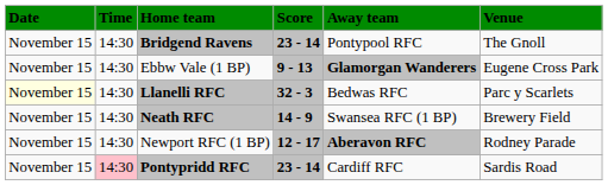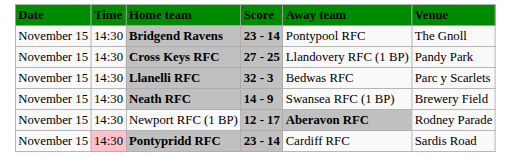 <table class="wikitable" style="margin:0.5em auto; font-size:95%">
 <tr bgcolor="#008B00">
 <td><strong>Date</strong></td>
 <td><strong>Time</strong></td>
 <td><strong>Home team</strong></td>
 <td><strong>Score</strong></td>
 <td><strong>Away team</strong></td>
 <td><strong>Venue</strong></td>
 </tr>
 <tr>
 <td>November 15</td>
 <td>14:30</td>
 <td bgcolor="silver"><strong>Bridgend Ravens</strong></td>
 <td bgcolor="silver"><strong>23 - 14</strong></td>
 <td>Pontypool RFC</td>
 <td>The Gnoll</td>
 </tr>
 <tr>
 <td>November 15</td>
 <td>14:30</td>
-<td>Ebbw Vale (1 BP)</td>
-<td bgcolor="silver"><strong>9 - 13</strong></td>
-<td bgcolor="silver"><strong>Glamorgan Wanderers</strong></td>
-<td>Eugene Cross Park</td>
+<td bgcolor="silver"><strong>Cross Keys RFC</strong></td>
+<td bgcolor="silver"><strong>27 - 25</strong></td>
+<td>Llandovery RFC (1 BP)</td>
+<td>Pandy Park</td>
 </tr>
 <tr>
-<td style="background: lightyellow;">November 15</td>
+<td>November 15</td>
 <td>14:30</td>
 <td bgcolor="silver"><strong>Llanelli RFC</strong></td>
 <td bgcolor="silver"><strong>32 - 3</strong></td>
 <td>Bedwas RFC</td>
 <td>Parc y Scarlets</td>
 </tr>
 <tr>
 <td>November 15</td>
 <td>14:30</td>
 <td bgcolor="silver"><strong>Neath RFC</strong></td>
 <td bgcolor="silver"><strong>14 - 9</strong></td>
 <td>Swansea RFC (1 BP)</td>
 <td>Brewery Field</td>
 </tr>
 <tr>
 <td>November 15</td>
 <td>14:30</td>
 <td>Newport RFC (1 BP)</td>
 <td bgcolor="silver"><strong>12 - 17</strong></td>
 <td bgcolor="silver"><strong>Aberavon RFC</strong></td>
 <td>Rodney Parade</td>
 </tr>
 <tr>
 <td>November 15</td>
 <td style="background: pink;">14:30</td>
 <td bgcolor="silver"><strong>Pontypridd RFC</strong></td>
 <td bgcolor="silver"><strong>23 - 14</strong></td>
 <td>Cardiff RFC</td>
 <td>Sardis Road</td>
 </tr>
 </table>
